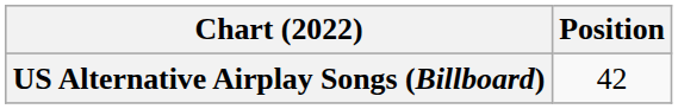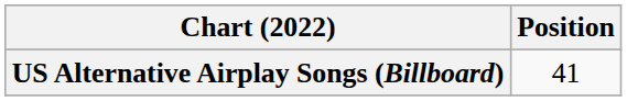 <table class="wikitable sortable plainrowheaders" style="text-align:center">
 <tr>
 <th scope="col">Chart (2022)</th>
 <th scope="col">Position</th>
 </tr>
 <tr>
 <th scope="row">US Alternative Airplay Songs (<em>Billboard</em>)</th>
-<td>42</td>
+<td>41</td>
 </tr>
 </table>
